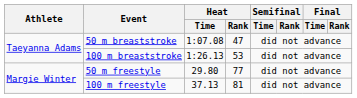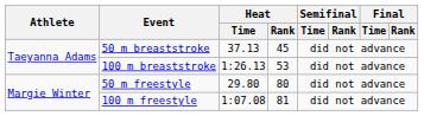 <table class="wikitable" style="text-align:center; font-size:90%">
 <tr>
 <th rowspan="2">Athlete</th>
 <th rowspan="2">Event</th>
 <th colspan="2">Heat</th>
 <th colspan="2">Semifinal</th>
 <th colspan="2">Final</th>
 </tr>
 <tr style="font-size:95%">
 <th>Time</th>
 <th>Rank</th>
 <th>Time</th>
 <th>Rank</th>
 <th>Time</th>
 <th>Rank</th>
 </tr>
 <tr>
 <td align=left rowspan=2><a href='#'>Taeyanna Adams</a></td>
 <td align=left><a href='#'>50 m breaststroke</a></td>
-<td>1:07.08</td>
-<td>47</td>
+<td>37.13</td>
+<td>45</td>
 <td colspan=4>did not advance</td>
 </tr>
 <tr>
 <td align=left><a href='#'>100 m breaststroke</a></td>
 <td>1:26.13</td>
 <td>53</td>
 <td colspan=4>did not advance</td>
 </tr>
 <tr>
 <td align=left rowspan=2><a href='#'>Margie Winter</a></td>
 <td align=left><a href='#'>50 m freestyle</a></td>
 <td>29.80</td>
-<td>77</td>
+<td>80</td>
 <td colspan=4>did not advance</td>
 </tr>
 <tr>
 <td align=left><a href='#'>100 m freestyle</a></td>
-<td>37.13</td>
+<td>1:07.08</td>
 <td>81</td>
 <td colspan=4>did not advance</td>
 </tr>
 </table>
